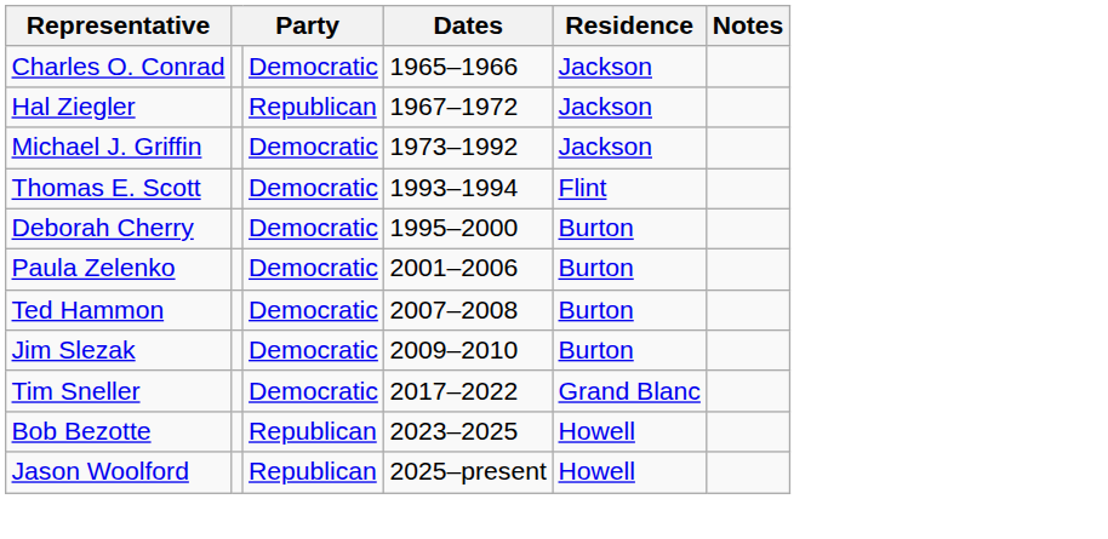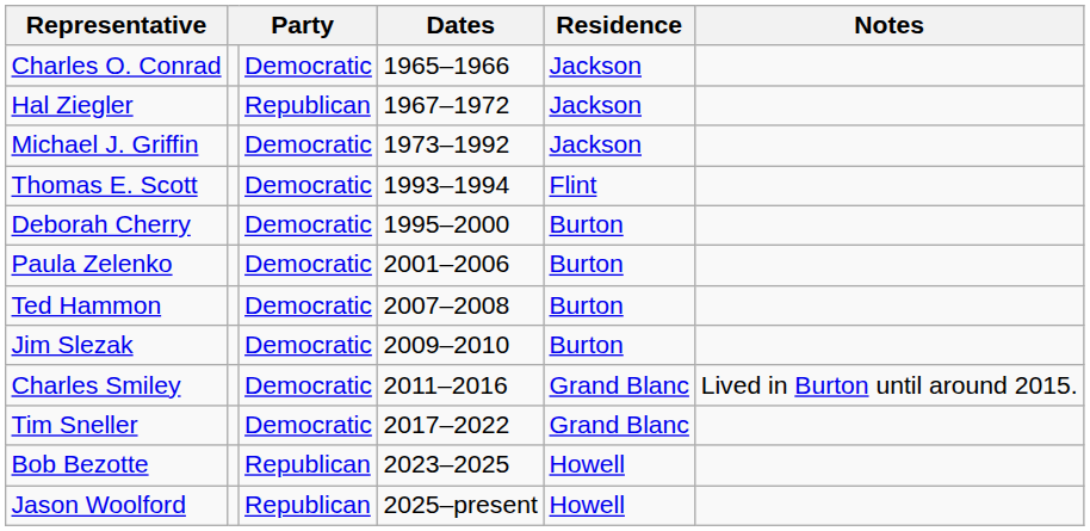 <table class=wikitable>
 <tr valign=bottom>
 <th>Representative</th>
 <th colspan="2">Party</th>
 <th>Dates</th>
 <th>Residence</th>
 <th>Notes</th>
 </tr>
 <tr>
 <td><a href='#'>Charles O. Conrad</a></td>
 <td bgcolor=></td>
 <td><a href='#'>Democratic</a></td>
 <td>1965–1966</td>
 <td><a href='#'>Jackson</a></td>
 <td></td>
 </tr>
 <tr>
 <td><a href='#'>Hal Ziegler</a></td>
 <td bgcolor=></td>
 <td><a href='#'>Republican</a></td>
 <td>1967–1972</td>
 <td><a href='#'>Jackson</a></td>
 <td></td>
 </tr>
 <tr>
 <td><a href='#'>Michael J. Griffin</a></td>
 <td bgcolor=></td>
 <td><a href='#'>Democratic</a></td>
 <td>1973–1992</td>
 <td><a href='#'>Jackson</a></td>
 <td></td>
 </tr>
 <tr>
 <td><a href='#'>Thomas E. Scott</a></td>
 <td bgcolor=></td>
 <td><a href='#'>Democratic</a></td>
 <td>1993–1994</td>
 <td><a href='#'>Flint</a></td>
 <td></td>
 </tr>
 <tr>
 <td><a href='#'>Deborah Cherry</a></td>
 <td bgcolor=></td>
 <td><a href='#'>Democratic</a></td>
 <td>1995–2000</td>
 <td><a href='#'>Burton</a></td>
 <td></td>
 </tr>
 <tr>
 <td><a href='#'>Paula Zelenko</a></td>
 <td bgcolor=></td>
 <td><a href='#'>Democratic</a></td>
 <td>2001–2006</td>
 <td><a href='#'>Burton</a></td>
 <td></td>
 </tr>
 <tr>
 <td><a href='#'>Ted Hammon</a></td>
 <td bgcolor=></td>
 <td><a href='#'>Democratic</a></td>
 <td>2007–2008</td>
 <td><a href='#'>Burton</a></td>
 <td></td>
 </tr>
 <tr>
 <td><a href='#'>Jim Slezak</a></td>
 <td bgcolor=></td>
 <td><a href='#'>Democratic</a></td>
 <td>2009–2010</td>
 <td><a href='#'>Burton</a></td>
 <td></td>
 </tr>
 <tr>
+<td><a href='#'>Charles Smiley</a></td>
+<td bgcolor=></td>
+<td><a href='#'>Democratic</a></td>
+<td>2011–2016</td>
+<td><a href='#'>Grand Blanc</a></td>
+<td>Lived in <a href='#'>Burton</a> until around 2015.</td>
+</tr>
+<tr>
 <td><a href='#'>Tim Sneller</a></td>
 <td bgcolor=></td>
 <td><a href='#'>Democratic</a></td>
 <td>2017–2022</td>
 <td><a href='#'>Grand Blanc</a></td>
 <td></td>
 </tr>
 <tr>
 <td><a href='#'>Bob Bezotte</a></td>
 <td bgcolor=></td>
 <td><a href='#'>Republican</a></td>
 <td>2023–2025</td>
 <td><a href='#'>Howell</a></td>
 <td></td>
 </tr>
 <tr>
 <td><a href='#'>Jason Woolford</a></td>
 <td bgcolor=></td>
 <td><a href='#'>Republican</a></td>
 <td>2025–present</td>
 <td><a href='#'>Howell</a></td>
 <td></td>
 </tr>
 </table>
